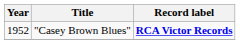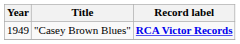 <table class="wikitable sortable" border="1">
 <tr>
 <th>Year</th>
 <th>Title</th>
 <th>Record label</th>
 </tr>
 <tr>
-<td>1952</td>
+<td>1949</td>
 <td>"Casey Brown Blues"</td>
 <td><strong><a href='#'>RCA Victor Records</a></strong></td>
 </tr>
 <tr>
 </tr>
 </table>
